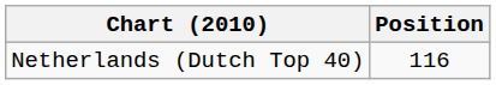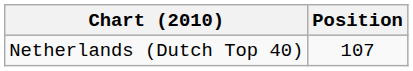 <table class="wikitable plainrowheaders sortable" style="text-align:center">
 <tr>
 <th>Chart (2010)</th>
 <th>Position</th>
 </tr>
 <tr>
 <td !scope="row">Netherlands (Dutch Top 40)</td>
-<td>116</td>
+<td>107</td>
 </tr>
 </table>
